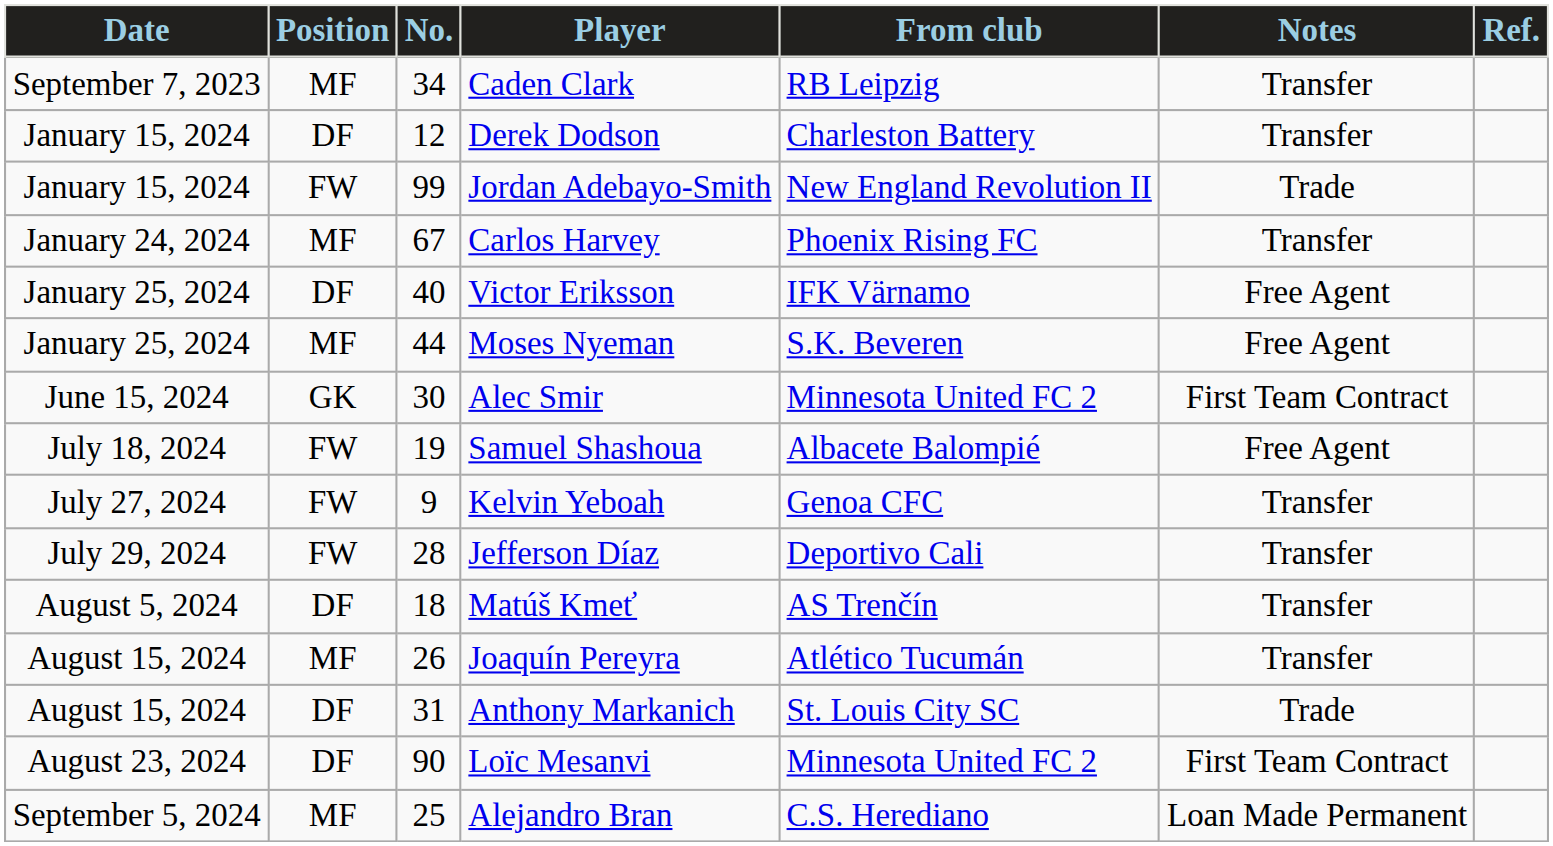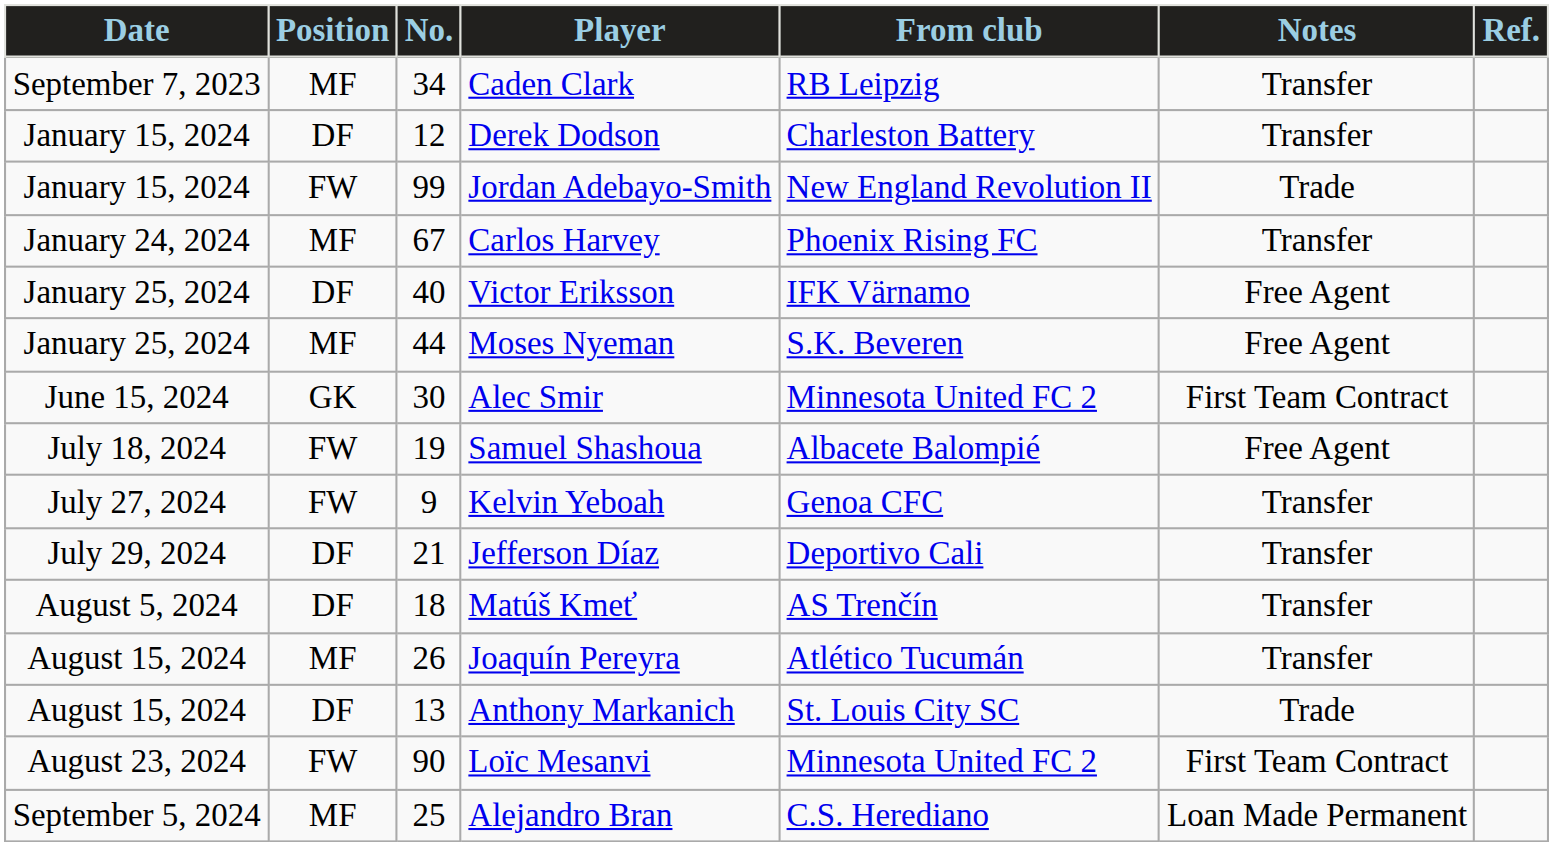 <table class="wikitable sortable" style="text-align:center">
 <tr>
 <th style="background:#21201E;color:#9BCEE3;border:1px solid #E1E2DD">Date</th>
 <th style="background:#21201E;color:#9BCEE3;border:1px solid #E1E2DD">Position</th>
 <th style="background:#21201E;color:#9BCEE3;border:1px solid #E1E2DD">No.</th>
 <th style="background:#21201E;color:#9BCEE3;border:1px solid #E1E2DD">Player</th>
 <th style="background:#21201E;color:#9BCEE3;border:1px solid #E1E2DD">From club</th>
 <th style="background:#21201E;color:#9BCEE3;border:1px solid #E1E2DD">Notes</th>
 <th style="background:#21201E;color:#9BCEE3;border:1px solid #E1E2DD">Ref.</th>
 </tr>
 <tr>
 <td>September 7, 2023</td>
 <td>MF</td>
 <td>34</td>
 <td style="text-align:left"> <a href='#'>Caden Clark</a></td>
 <td style="text-align:left"> <a href='#'>RB Leipzig</a></td>
 <td>Transfer</td>
 <td></td>
 </tr>
 <tr>
 <td>January 15, 2024</td>
 <td>DF</td>
 <td>12</td>
 <td style="text-align:left"> <a href='#'>Derek Dodson</a></td>
 <td style="text-align:left"> <a href='#'>Charleston Battery</a></td>
 <td>Transfer</td>
 <td></td>
 </tr>
 <tr>
 <td>January 15, 2024</td>
 <td>FW</td>
 <td>99</td>
 <td style="text-align:left"> <a href='#'>Jordan Adebayo-Smith</a></td>
 <td style="text-align:left"> <a href='#'>New England Revolution II</a></td>
 <td>Trade</td>
 <td></td>
 </tr>
 <tr>
 <td>January 24, 2024</td>
 <td>MF</td>
 <td>67</td>
 <td style="text-align:left"> <a href='#'>Carlos Harvey</a></td>
 <td style="text-align:left"> <a href='#'>Phoenix Rising FC</a></td>
 <td>Transfer</td>
 <td></td>
 </tr>
 <tr>
 <td>January 25, 2024</td>
 <td>DF</td>
 <td>40</td>
 <td style="text-align:left"> <a href='#'>Victor Eriksson</a></td>
 <td style="text-align:left"> <a href='#'>IFK Värnamo</a></td>
 <td>Free Agent</td>
 <td></td>
 </tr>
 <tr>
 <td>January 25, 2024</td>
 <td>MF</td>
 <td>44</td>
 <td style="text-align:left"> <a href='#'>Moses Nyeman</a></td>
 <td style="text-align:left"> <a href='#'>S.K. Beveren</a></td>
 <td>Free Agent</td>
 <td></td>
 </tr>
 <tr>
 <td>June 15, 2024</td>
 <td>GK</td>
 <td>30</td>
 <td style="text-align:left"> <a href='#'>Alec Smir</a></td>
 <td style="text-align:left"> <a href='#'>Minnesota United FC 2</a></td>
 <td>First Team Contract</td>
 <td></td>
 </tr>
 <tr>
 <td>July 18, 2024</td>
 <td>FW</td>
 <td>19</td>
 <td style="text-align:left"> <a href='#'>Samuel Shashoua</a></td>
 <td style="text-align:left"> <a href='#'>Albacete Balompié</a></td>
 <td>Free Agent</td>
 <td></td>
 </tr>
 <tr>
 <td>July 27, 2024</td>
 <td>FW</td>
 <td>9</td>
 <td style="text-align:left"> <a href='#'>Kelvin Yeboah</a></td>
 <td style="text-align:left"> <a href='#'>Genoa CFC</a></td>
 <td>Transfer</td>
 <td></td>
 </tr>
 <tr>
 <td>July 29, 2024</td>
-<td>FW</td>
-<td>28</td>
+<td>DF</td>
+<td>21</td>
 <td style="text-align:left"> <a href='#'>Jefferson Díaz</a></td>
 <td style="text-align:left"> <a href='#'>Deportivo Cali</a></td>
 <td>Transfer</td>
 <td></td>
 </tr>
 <tr>
 <td>August 5, 2024</td>
 <td>DF</td>
 <td>18</td>
 <td style="text-align:left"> <a href='#'>Matúš Kmeť</a></td>
 <td style="text-align:left"> <a href='#'>AS Trenčín</a></td>
 <td>Transfer</td>
 <td></td>
 </tr>
 <tr>
 <td>August 15, 2024</td>
 <td>MF</td>
 <td>26</td>
 <td style="text-align:left"> <a href='#'>Joaquín Pereyra</a></td>
 <td style="text-align:left"> <a href='#'>Atlético Tucumán</a></td>
 <td>Transfer</td>
 <td></td>
 </tr>
 <tr>
 <td>August 15, 2024</td>
 <td>DF</td>
-<td>31</td>
+<td>13</td>
 <td style="text-align:left"> <a href='#'>Anthony Markanich</a></td>
 <td style="text-align:left"> <a href='#'>St. Louis City SC</a></td>
 <td>Trade</td>
 <td></td>
 </tr>
 <tr>
 <td>August 23, 2024</td>
-<td>DF</td>
+<td>FW</td>
 <td>90</td>
 <td style="text-align:left"> <a href='#'>Loïc Mesanvi</a></td>
 <td style="text-align:left"> <a href='#'>Minnesota United FC 2</a></td>
 <td>First Team Contract</td>
 <td></td>
 </tr>
 <tr>
 <td>September 5, 2024</td>
 <td>MF</td>
 <td>25</td>
 <td style="text-align:left"> <a href='#'>Alejandro Bran</a></td>
 <td style="text-align:left"> <a href='#'>C.S. Herediano</a></td>
 <td>Loan Made Permanent</td>
 <td></td>
 </tr>
 </table>
